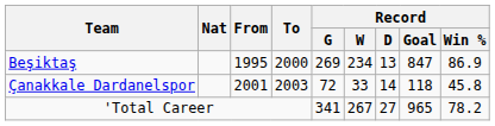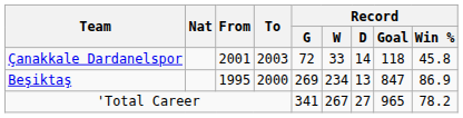 <table class="wikitable" style="text-align: center">
 <tr>
 <th rowspan="2">Team</th>
 <th rowspan="2">Nat</th>
 <th rowspan="2">From</th>
 <th rowspan="2">To</th>
 <th colspan="5">Record</th>
 </tr>
 <tr>
 <th>G</th>
 <th>W</th>
 <th>D</th>
 <th>Goal</th>
 <th>Win %</th>
 </tr>
 <tr>
+<td align=left><a href='#'>Çanakkale Dardanelspor</a></td>
+<td></td>
+<td align=left>2001</td>
+<td align=left>2003</td>
+<td>72</td>
+<td>33</td>
+<td>14</td>
+<td>118</td>
+<td>45.8</td>
+</tr>
+<tr>
 <td align=left><a href='#'>Beşiktaş</a></td>
 <td></td>
 <td align=left>1995</td>
 <td align=left>2000</td>
 <td>269</td>
 <td>234</td>
 <td>13</td>
 <td>847</td>
 <td>86.9</td>
 </tr>
 <tr>
-<td align=left><a href='#'>Çanakkale Dardanelspor</a></td>
-<td></td>
-<td align=left>2001</td>
-<td align=left>2003</td>
-<td>72</td>
-<td>33</td>
-<td>14</td>
-<td>118</td>
-<td>45.8</td>
-</tr>
-<tr>
 <td colspan=4 style="text-align:center;">'Total   Career</td>
 <td>341</td>
 <td>267</td>
 <td>27</td>
 <td>965</td>
 <td>78.2</td>
 </tr>
 </table>
